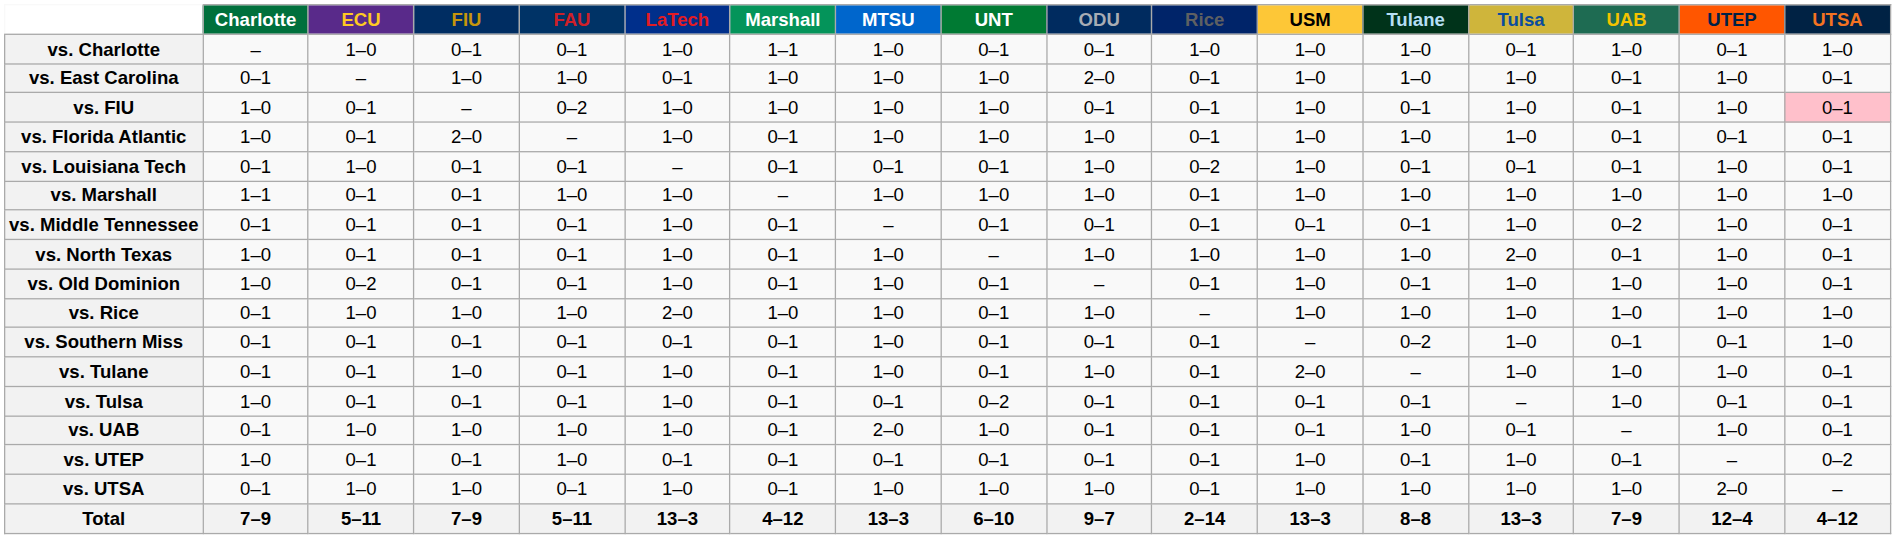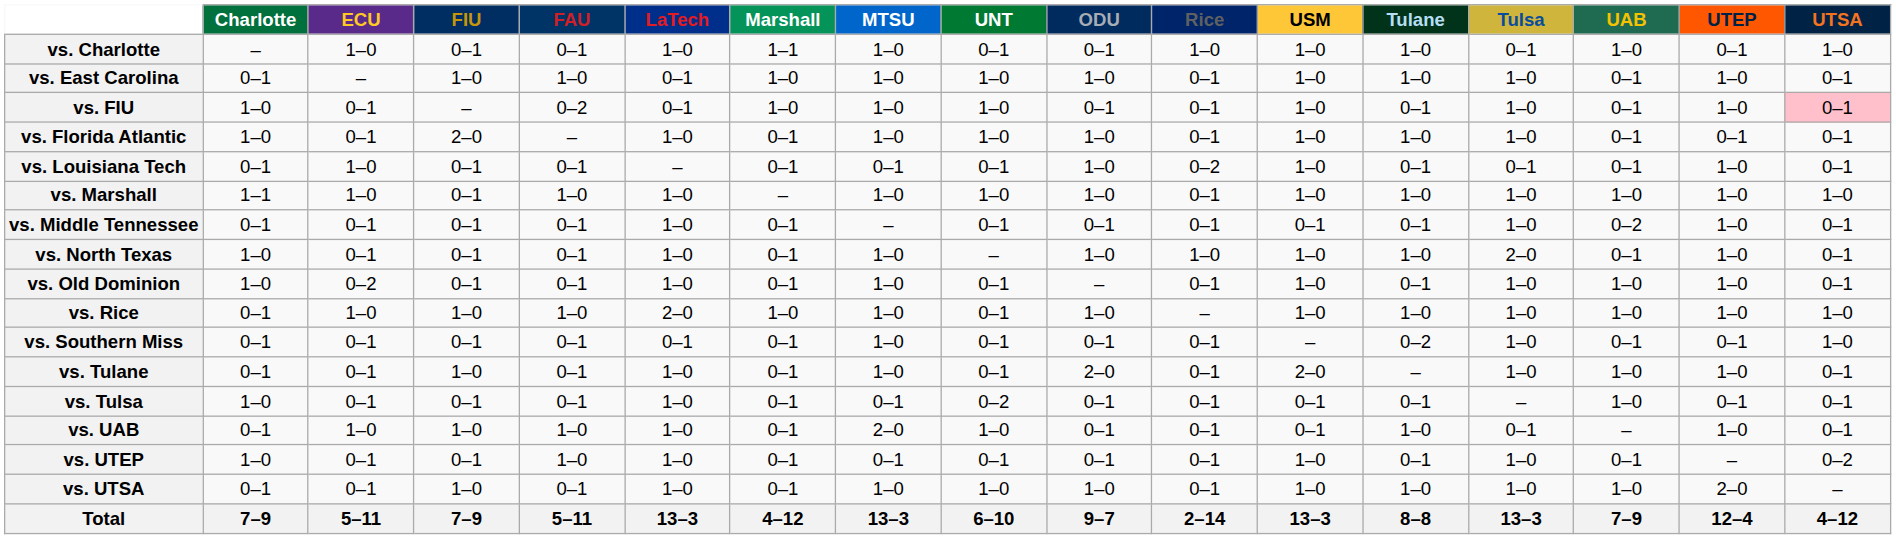 <table class="wikitable" style="white-space:nowrap;font-size:90%;">
 <tr>
 <th style="background:white; border-top-style:hidden; border-left-style:hidden; width:75px;"> </th>
 <th style="background:#00703c; color:#fff; width:75px;">Charlotte</th>
 <th style="background:#592a8a; color:#fec923; width:75px;">ECU</th>
 <th style="background:#002d62; color:#c5960c; width:75px;">FIU</th>
 <th style="background:#036; color:#ce2029; width:75px;">FAU</th>
 <th style="background:#002f8b; color:#e31b23; width:75px;">LaTech</th>
 <th style="background:#04945a; color:#fff; width:75px;">Marshall</th>
 <th style="background:#06c; color:#fff; width:75px;">MTSU</th>
 <th style="background:#007a33; color:#fff; width:75px;">UNT</th>
 <th style="background:#002b5f; color:#a8adb4; width:75px;">ODU</th>
 <th style="background:#002469; color:#5e6062; width:75px;">Rice</th>
 <th style="background:#fdc737; color:#000; width:75px;">USM</th>
 <th style="background:#00331a; color:#b6dff4; width:75px;">Tulane</th>
 <th style="background:#cfb53b; color:#084c9e; width:75px;">Tulsa</th>
 <th style="background:#1e6b52; color:#f4c300; width:75px;">UAB</th>
 <th style="background:#ff5600; color:#002147; width:75px;">UTEP</th>
 <th style="background:#024; color:#f47321; width:75px;">UTSA</th>
 </tr>
 <tr style="text-align:center;">
 <th>vs. Charlotte</th>
 <td>–</td>
 <td>1–0</td>
 <td>0–1</td>
 <td>0–1</td>
 <td>1–0</td>
 <td>1–1</td>
 <td>1–0</td>
 <td>0–1</td>
 <td>0–1</td>
 <td>1–0</td>
 <td>1–0</td>
 <td>1–0</td>
 <td>0–1</td>
 <td>1–0</td>
 <td>0–1</td>
 <td>1–0</td>
 </tr>
 <tr style="text-align:center;">
 <th>vs. East Carolina</th>
 <td>0–1</td>
 <td>–</td>
 <td>1–0</td>
 <td>1–0</td>
 <td>0–1</td>
 <td>1–0</td>
 <td>1–0</td>
 <td>1–0</td>
-<td>2–0</td>
+<td>1–0</td>
 <td>0–1</td>
 <td>1–0</td>
 <td>1–0</td>
 <td>1–0</td>
 <td>0–1</td>
 <td>1–0</td>
 <td>0–1</td>
 </tr>
 <tr style="text-align:center;">
 <th>vs. FIU</th>
 <td>1–0</td>
 <td>0–1</td>
 <td>–</td>
 <td>0–2</td>
-<td>1–0</td>
+<td>0–1</td>
 <td>1–0</td>
 <td>1–0</td>
 <td>1–0</td>
 <td>0–1</td>
 <td>0–1</td>
 <td>1–0</td>
 <td>0–1</td>
 <td>1–0</td>
 <td>0–1</td>
 <td>1–0</td>
 <td style="background: pink;">0–1</td>
 </tr>
 <tr style="text-align:center;">
 <th>vs. Florida Atlantic</th>
 <td>1–0</td>
 <td>0–1</td>
 <td>2–0</td>
 <td>–</td>
 <td>1–0</td>
 <td>0–1</td>
 <td>1–0</td>
 <td>1–0</td>
 <td>1–0</td>
 <td>0–1</td>
 <td>1–0</td>
 <td>1–0</td>
 <td>1–0</td>
 <td>0–1</td>
 <td>0–1</td>
 <td>0–1</td>
 </tr>
 <tr style="text-align:center;">
 <th>vs. Louisiana Tech</th>
 <td>0–1</td>
 <td>1–0</td>
 <td>0–1</td>
 <td>0–1</td>
 <td>–</td>
 <td>0–1</td>
 <td>0–1</td>
 <td>0–1</td>
 <td>1–0</td>
 <td>0–2</td>
 <td>1–0</td>
 <td>0–1</td>
 <td>0–1</td>
 <td>0–1</td>
 <td>1–0</td>
 <td>0–1</td>
 </tr>
 <tr style="text-align:center;">
 <th>vs. Marshall</th>
 <td>1–1</td>
-<td>0–1</td>
+<td>1–0</td>
 <td>0–1</td>
 <td>1–0</td>
 <td>1–0</td>
 <td>–</td>
 <td>1–0</td>
 <td>1–0</td>
 <td>1–0</td>
 <td>0–1</td>
 <td>1–0</td>
 <td>1–0</td>
 <td>1–0</td>
 <td>1–0</td>
 <td>1–0</td>
 <td>1–0</td>
 </tr>
 <tr style="text-align:center;">
 <th>vs. Middle Tennessee</th>
 <td>0–1</td>
 <td>0–1</td>
 <td>0–1</td>
 <td>0–1</td>
 <td>1–0</td>
 <td>0–1</td>
 <td>–</td>
 <td>0–1</td>
 <td>0–1</td>
 <td>0–1</td>
 <td>0–1</td>
 <td>0–1</td>
 <td>1–0</td>
 <td>0–2</td>
 <td>1–0</td>
 <td>0–1</td>
 </tr>
 <tr style="text-align:center;">
 <th>vs. North Texas</th>
 <td>1–0</td>
 <td>0–1</td>
 <td>0–1</td>
 <td>0–1</td>
 <td>1–0</td>
 <td>0–1</td>
 <td>1–0</td>
 <td>–</td>
 <td>1–0</td>
 <td>1–0</td>
 <td>1–0</td>
 <td>1–0</td>
 <td>2–0</td>
 <td>0–1</td>
 <td>1–0</td>
 <td>0–1</td>
 </tr>
 <tr style="text-align:center;">
 <th>vs. Old Dominion</th>
 <td>1–0</td>
 <td>0–2</td>
 <td>0–1</td>
 <td>0–1</td>
 <td>1–0</td>
 <td>0–1</td>
 <td>1–0</td>
 <td>0–1</td>
 <td>–</td>
 <td>0–1</td>
 <td>1–0</td>
 <td>0–1</td>
 <td>1–0</td>
 <td>1–0</td>
 <td>1–0</td>
 <td>0–1</td>
 </tr>
 <tr style="text-align:center;">
 <th>vs. Rice</th>
 <td>0–1</td>
 <td>1–0</td>
 <td>1–0</td>
 <td>1–0</td>
 <td>2–0</td>
 <td>1–0</td>
 <td>1–0</td>
 <td>0–1</td>
 <td>1–0</td>
 <td>–</td>
 <td>1–0</td>
 <td>1–0</td>
 <td>1–0</td>
 <td>1–0</td>
 <td>1–0</td>
 <td>1–0</td>
 </tr>
 <tr style="text-align:center;">
 <th>vs. Southern Miss</th>
 <td>0–1</td>
 <td>0–1</td>
 <td>0–1</td>
 <td>0–1</td>
 <td>0–1</td>
 <td>0–1</td>
 <td>1–0</td>
 <td>0–1</td>
 <td>0–1</td>
 <td>0–1</td>
 <td>–</td>
 <td>0–2</td>
 <td>1–0</td>
 <td>0–1</td>
 <td>0–1</td>
 <td>1–0</td>
 </tr>
 <tr style="text-align:center;">
 <th>vs. Tulane</th>
 <td>0–1</td>
 <td>0–1</td>
 <td>1–0</td>
 <td>0–1</td>
 <td>1–0</td>
 <td>0–1</td>
 <td>1–0</td>
 <td>0–1</td>
-<td>1–0</td>
+<td>2–0</td>
 <td>0–1</td>
 <td>2–0</td>
 <td>–</td>
 <td>1–0</td>
 <td>1–0</td>
 <td>1–0</td>
 <td>0–1</td>
 </tr>
 <tr style="text-align:center;">
 <th>vs. Tulsa</th>
 <td>1–0</td>
 <td>0–1</td>
 <td>0–1</td>
 <td>0–1</td>
 <td>1–0</td>
 <td>0–1</td>
 <td>0–1</td>
 <td>0–2</td>
 <td>0–1</td>
 <td>0–1</td>
 <td>0–1</td>
 <td>0–1</td>
 <td>–</td>
 <td>1–0</td>
 <td>0–1</td>
 <td>0–1</td>
 </tr>
 <tr style="text-align:center;">
 <th>vs. UAB</th>
 <td>0–1</td>
 <td>1–0</td>
 <td>1–0</td>
 <td>1–0</td>
 <td>1–0</td>
 <td>0–1</td>
 <td>2–0</td>
 <td>1–0</td>
 <td>0–1</td>
 <td>0–1</td>
 <td>0–1</td>
 <td>1–0</td>
 <td>0–1</td>
 <td>–</td>
 <td>1–0</td>
 <td>0–1</td>
 </tr>
 <tr style="text-align:center;">
 <th>vs. UTEP</th>
 <td>1–0</td>
 <td>0–1</td>
 <td>0–1</td>
 <td>1–0</td>
-<td>0–1</td>
+<td>1–0</td>
 <td>0–1</td>
 <td>0–1</td>
 <td>0–1</td>
 <td>0–1</td>
 <td>0–1</td>
 <td>1–0</td>
 <td>0–1</td>
 <td>1–0</td>
 <td>0–1</td>
 <td>–</td>
 <td>0–2</td>
 </tr>
 <tr style="text-align:center;">
 <th>vs. UTSA</th>
 <td>0–1</td>
-<td>1–0</td>
+<td>0–1</td>
 <td>1–0</td>
 <td>0–1</td>
 <td>1–0</td>
 <td>0–1</td>
 <td>1–0</td>
 <td>1–0</td>
 <td>1–0</td>
 <td>0–1</td>
 <td>1–0</td>
 <td>1–0</td>
 <td>1–0</td>
 <td>1–0</td>
 <td>2–0</td>
 <td>–<br></td>
 </tr>
 <tr style="text-align:center;">
 <th>Total</th>
 <th>7–9</th>
 <th>5–11</th>
 <th>7–9</th>
 <th>5–11</th>
 <th>13–3</th>
 <th>4–12</th>
 <th>13–3</th>
 <th>6–10</th>
 <th>9–7</th>
 <th>2–14</th>
 <th>13–3</th>
 <th>8–8</th>
 <th>13–3</th>
 <th>7–9</th>
 <th>12–4</th>
 <th>4–12</th>
 </tr>
 </table>
